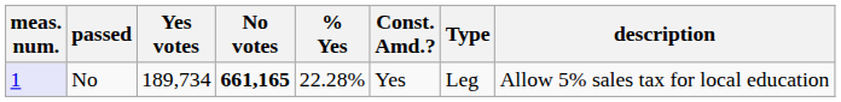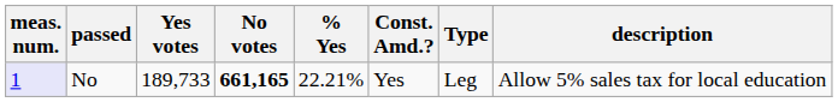 <table class="wikitable sortable">
 <tr>
 <th>meas.<br>num.</th>
 <th>passed</th>
 <th>Yes<br>votes</th>
 <th>No<br>votes</th>
 <th>%<br>Yes</th>
 <th>Const.<br>Amd.?</th>
 <th>Type</th>
 <th>description</th>
 </tr>
 <tr>
 <td style="background: lavender;"><a href='#'>1</a></td>
 <td>No</td>
-<td>189,734</td>
+<td>189,733</td>
 <td><strong>661,165</strong></td>
-<td>22.28%</td>
+<td>22.21%</td>
 <td>Yes</td>
 <td>Leg</td>
 <td>Allow 5% sales tax for local education</td>
 </tr>
 </table>
